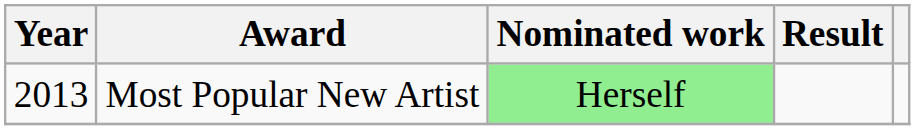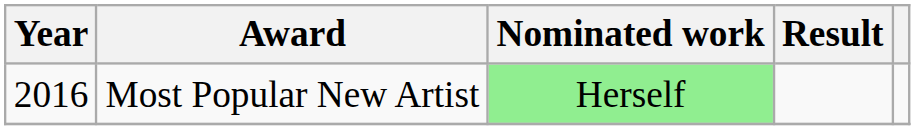 <table class="wikitable">
 <tr>
 <th>Year</th>
 <th>Award</th>
 <th>Nominated work</th>
 <th>Result</th>
 <th class="unsortable"></th>
 </tr>
 <tr align="center">
-<td>2013</td>
+<td>2016</td>
 <td>Most Popular New Artist</td>
 <td style="background: lightgreen;">Herself</td>
 <td></td>
 <td></td>
 </tr>
 <tr>
 </tr>
 </table>
